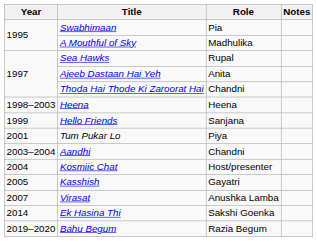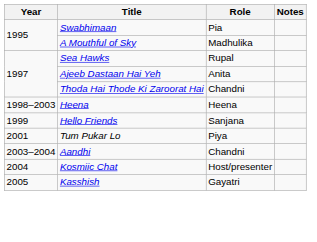 <table class="wikitable sortable mw-collapsible plainrowheaders">
 <tr>
 <th scope="col">Year</th>
 <th scope="col">Title</th>
 <th scope="col">Role</th>
 <th scope="col" class="unsortable">Notes</th>
 </tr>
 <tr>
 <td rowspan="2">1995</td>
 <td><em><a href='#'>Swabhimaan</a></em></td>
 <td>Pia</td>
 <td></td>
 </tr>
 <tr>
 <td><em><a href='#'>A Mouthful of Sky</a></em></td>
 <td>Madhulika</td>
 <td></td>
 </tr>
 <tr>
 <td rowspan="3">1997</td>
 <td><em><a href='#'>Sea Hawks</a></em></td>
 <td>Rupal</td>
 <td></td>
 </tr>
 <tr>
 <td><em><a href='#'>Ajeeb Dastaan Hai Yeh</a></em></td>
 <td>Anita</td>
 <td></td>
 </tr>
 <tr>
 <td><em><a href='#'>Thoda Hai Thode Ki Zaroorat Hai</a></em></td>
 <td>Chandni</td>
 <td></td>
 </tr>
 <tr>
 <td>1998–2003</td>
 <td><em><a href='#'>Heena</a></em></td>
 <td>Heena</td>
 <td></td>
 </tr>
 <tr>
 <td>1999</td>
 <td><em><a href='#'>Hello Friends</a></em></td>
 <td>Sanjana</td>
 <td></td>
 </tr>
 <tr>
 <td>2001</td>
 <td><em>Tum Pukar Lo</em></td>
 <td>Piya</td>
 <td></td>
 </tr>
 <tr>
 <td>2003–2004</td>
 <td><em><a href='#'>Aandhi</a></em></td>
 <td>Chandni</td>
 <td></td>
 </tr>
 <tr>
 <td>2004</td>
 <td><em><a href='#'>Kosmiic Chat</a></em></td>
 <td>Host/presenter</td>
 <td></td>
 </tr>
 <tr>
 <td>2005</td>
 <td><em><a href='#'>Kasshish</a></em></td>
 <td>Gayatri</td>
 <td></td>
 </tr>
-<tr>
-<td>2007</td>
-<td><em><a href='#'>Virasat</a></em></td>
-<td>Anushka Lamba</td>
-<td></td>
-</tr>
-<tr>
-<td>2014</td>
-<td><em><a href='#'>Ek Hasina Thi</a></em></td>
-<td>Sakshi Goenka</td>
-<td></td>
-</tr>
-<tr>
-<td>2019–2020</td>
-<td><em><a href='#'>Bahu Begum</a></em></td>
-<td>Razia Begum</td>
-<td></td>
-</tr>
 </table>
